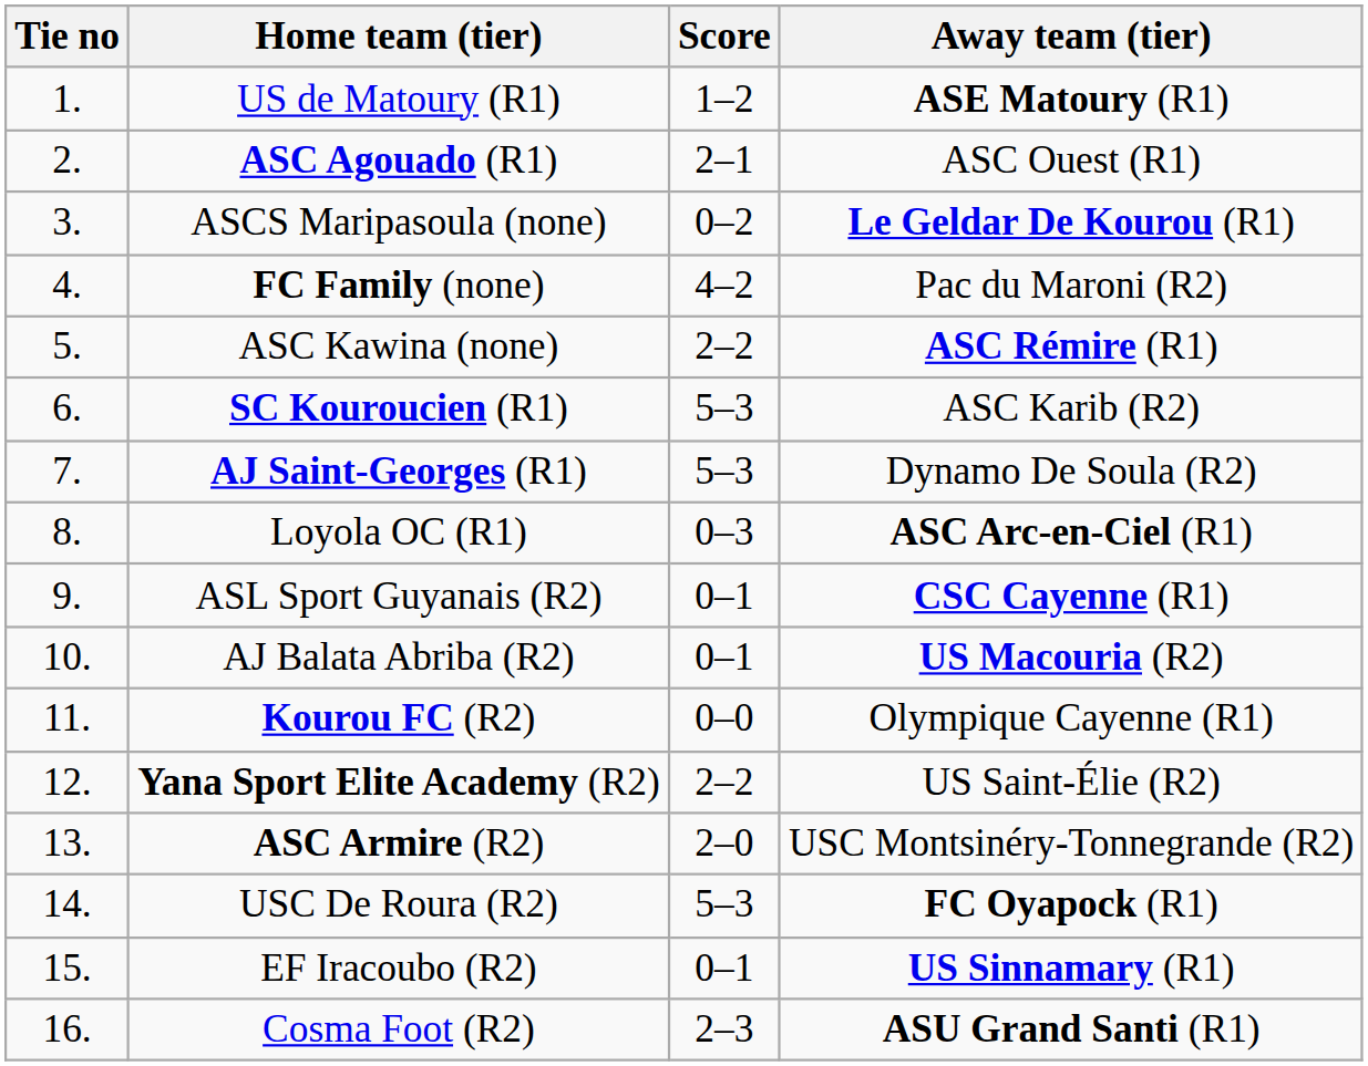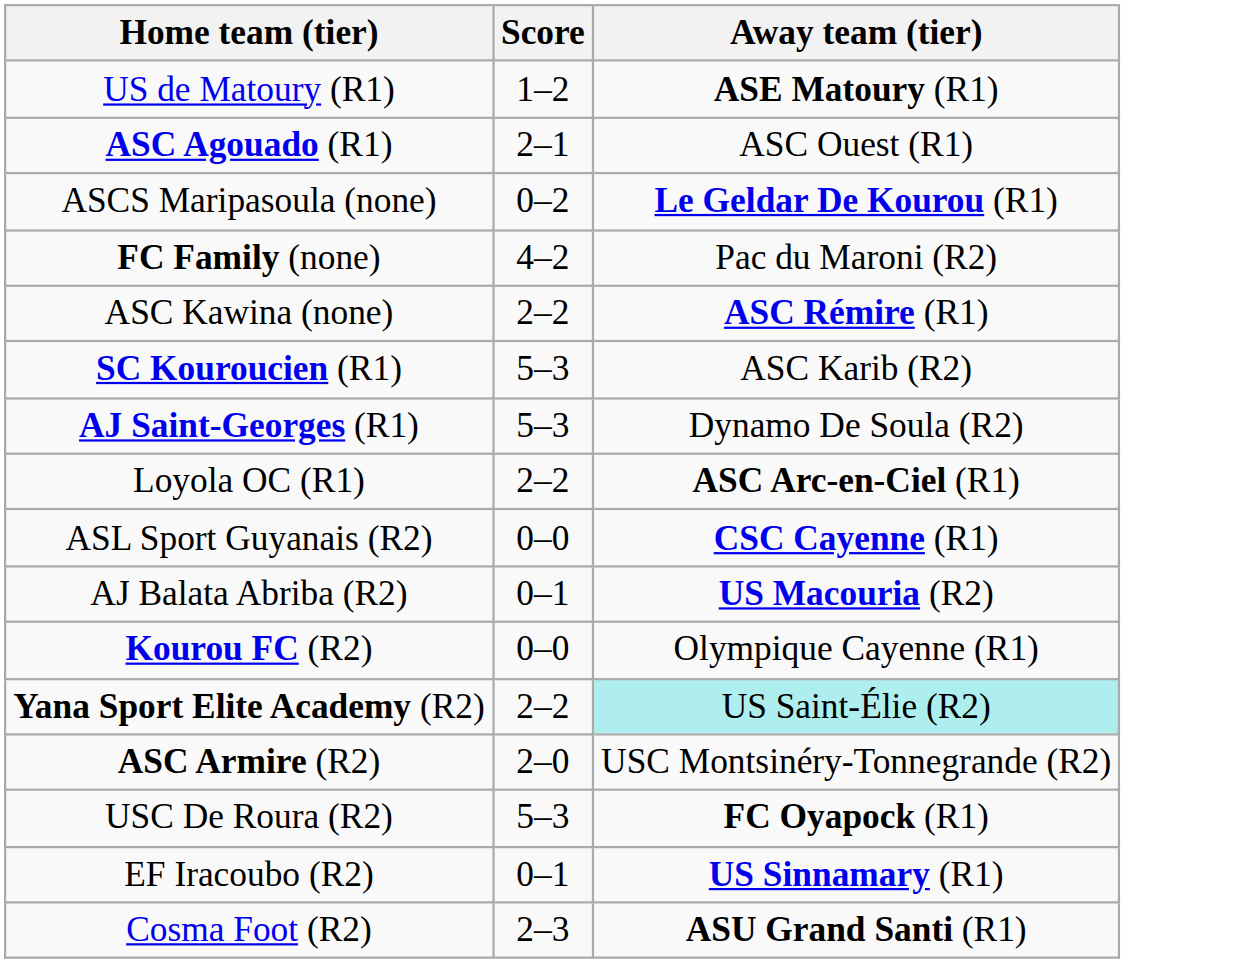 <table class="wikitable" style="text-align: center">
 <tr>
-<th>Tie no</th>
 <th>Home team (tier)</th>
 <th>Score</th>
 <th>Away team (tier)</th>
 </tr>
 <tr>
-<td>1.</td>
 <td> <a href='#'>US de Matoury</a> (R1)</td>
 <td>1–2</td>
 <td><strong>ASE Matoury</strong> (R1) </td>
 </tr>
 <tr>
-<td>2.</td>
 <td> <strong><a href='#'>ASC Agouado</a></strong> (R1)</td>
 <td>2–1</td>
 <td>ASC Ouest (R1) </td>
 </tr>
 <tr>
-<td>3.</td>
 <td> ASCS Maripasoula (none)</td>
 <td>0–2</td>
 <td><strong><a href='#'>Le Geldar De Kourou</a></strong> (R1) </td>
 </tr>
 <tr>
-<td>4.</td>
 <td> <strong>FC Family</strong> (none)</td>
 <td>4–2</td>
 <td>Pac du Maroni (R2) </td>
 </tr>
 <tr>
-<td>5.</td>
 <td> ASC Kawina (none)</td>
 <td>2–2 </td>
 <td><strong><a href='#'>ASC Rémire</a></strong> (R1) </td>
 </tr>
 <tr>
-<td>6.</td>
 <td> <strong><a href='#'>SC Kouroucien</a></strong> (R1)</td>
 <td>5–3</td>
 <td>ASC Karib (R2) </td>
 </tr>
 <tr>
-<td>7.</td>
 <td> <strong><a href='#'>AJ Saint-Georges</a></strong> (R1)</td>
 <td>5–3</td>
 <td>Dynamo De Soula (R2) </td>
 </tr>
 <tr>
-<td>8.</td>
 <td> Loyola OC (R1)</td>
-<td>0–3</td>
+<td>2–2 </td>
 <td><strong>ASC Arc-en-Ciel</strong> (R1) </td>
 </tr>
 <tr>
-<td>9.</td>
 <td> ASL Sport Guyanais (R2)</td>
-<td>0–1</td>
+<td>0–0 </td>
 <td><strong><a href='#'>CSC Cayenne</a></strong> (R1) </td>
 </tr>
 <tr>
-<td>10.</td>
 <td> AJ Balata Abriba (R2)</td>
 <td>0–1</td>
 <td><strong><a href='#'>US Macouria</a></strong> (R2) </td>
 </tr>
 <tr>
-<td>11.</td>
 <td> <strong><a href='#'>Kourou FC</a></strong> (R2)</td>
 <td>0–0 </td>
 <td>Olympique Cayenne (R1) </td>
 </tr>
 <tr>
-<td>12.</td>
 <td> <strong>Yana Sport Elite Academy</strong> (R2)</td>
 <td>2–2 </td>
-<td>US Saint-Élie (R2) </td>
+<td style="background: paleturquoise;">US Saint-Élie (R2) </td>
 </tr>
 <tr>
-<td>13.</td>
 <td> <strong>ASC Armire</strong> (R2)</td>
 <td>2–0</td>
 <td>USC Montsinéry-Tonnegrande (R2) </td>
 </tr>
 <tr>
-<td>14.</td>
 <td> USC De Roura (R2)</td>
 <td>5–3</td>
 <td><strong>FC Oyapock</strong> (R1) </td>
 </tr>
 <tr>
-<td>15.</td>
 <td> EF Iracoubo (R2)</td>
 <td>0–1</td>
 <td><strong><a href='#'>US Sinnamary</a></strong> (R1) </td>
 </tr>
 <tr>
-<td>16.</td>
 <td> <a href='#'>Cosma Foot</a> (R2)</td>
 <td>2–3</td>
 <td><strong>ASU Grand Santi</strong> (R1) </td>
 </tr>
 </table>
